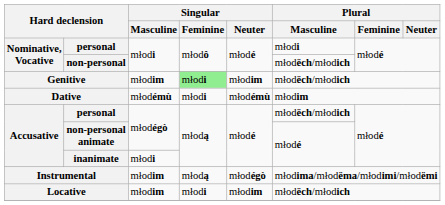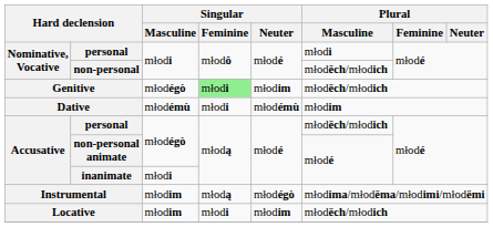 <table class="wikitable">
 <tr>
 <th colspan="2" rowspan="2">Hard declension</th>
 <th colspan="3">Singular</th>
 <th colspan="3">Plural</th>
 </tr>
 <tr>
 <th>Masculine</th>
 <th>Feminine</th>
 <th>Neuter</th>
 <th>Masculine</th>
 <th>Feminine</th>
 <th>Neuter</th>
 </tr>
 <tr>
 <th rowspan="2">Nominative,<br>Vocative</th>
 <th>personal</th>
 <td rowspan="2">młod<strong>i</strong></td>
 <td rowspan="2">młod<strong>ô</strong></td>
 <td rowspan="2">młod<strong>é</strong></td>
 <td>młod<strong>i</strong></td>
 <td colspan="2" rowspan="2">młod<strong>é</strong></td>
 </tr>
 <tr>
 <th>non-personal</th>
 <td>młod<strong>ëch</strong>/młod<strong>ich</strong></td>
 </tr>
 <tr>
 <th colspan="2">Genitive</th>
-<td>młod<strong>im</strong></td>
+<td>młod<strong>égò</strong></td>
 <td style="background: lightgreen;">młod<strong>i</strong></td>
 <td>młod<strong>im</strong></td>
 <td colspan="3">młod<strong>ëch</strong>/młod<strong>ich</strong></td>
 </tr>
 <tr>
 <th colspan="2">Dative</th>
 <td>młod<strong>émù</strong></td>
 <td>młod<strong>i</strong></td>
 <td>młod<strong>émù</strong></td>
 <td colspan="3">młod<strong>im</strong></td>
 </tr>
 <tr>
 <th rowspan="3">Accusative</th>
 <th>personal</th>
 <td rowspan="2">młod<strong>égò</strong></td>
 <td rowspan="3">młod<strong>ą</strong></td>
 <td rowspan="3">młod<strong>é</strong></td>
 <td>młod<strong>ëch</strong>/młod<strong>ich</strong></td>
 <td colspan="2" rowspan="3">młod<strong>é</strong></td>
 </tr>
 <tr>
 <th>non-personal<br>animate</th>
 <td rowspan="2">młod<strong>é</strong></td>
 </tr>
 <tr>
 <th>inanimate</th>
 <td>młod<strong>i</strong></td>
 </tr>
 <tr>
 <th colspan="2">Instrumental</th>
 <td>młod<strong>im</strong></td>
 <td>młod<strong>ą</strong></td>
 <td>młod<strong>égò</strong></td>
 <td colspan="3">młod<strong>ima</strong>/młod<strong>ëma</strong>/młod<strong>imi</strong>/młod<strong>ëmi</strong></td>
 </tr>
 <tr>
 <th colspan="2">Locative</th>
 <td>młod<strong>im</strong></td>
 <td>młod<strong>i</strong></td>
 <td>młod<strong>im</strong></td>
 <td colspan="3">młod<strong>ëch</strong>/młod<strong>ich</strong></td>
 </tr>
 <tr>
 </tr>
 </table>
